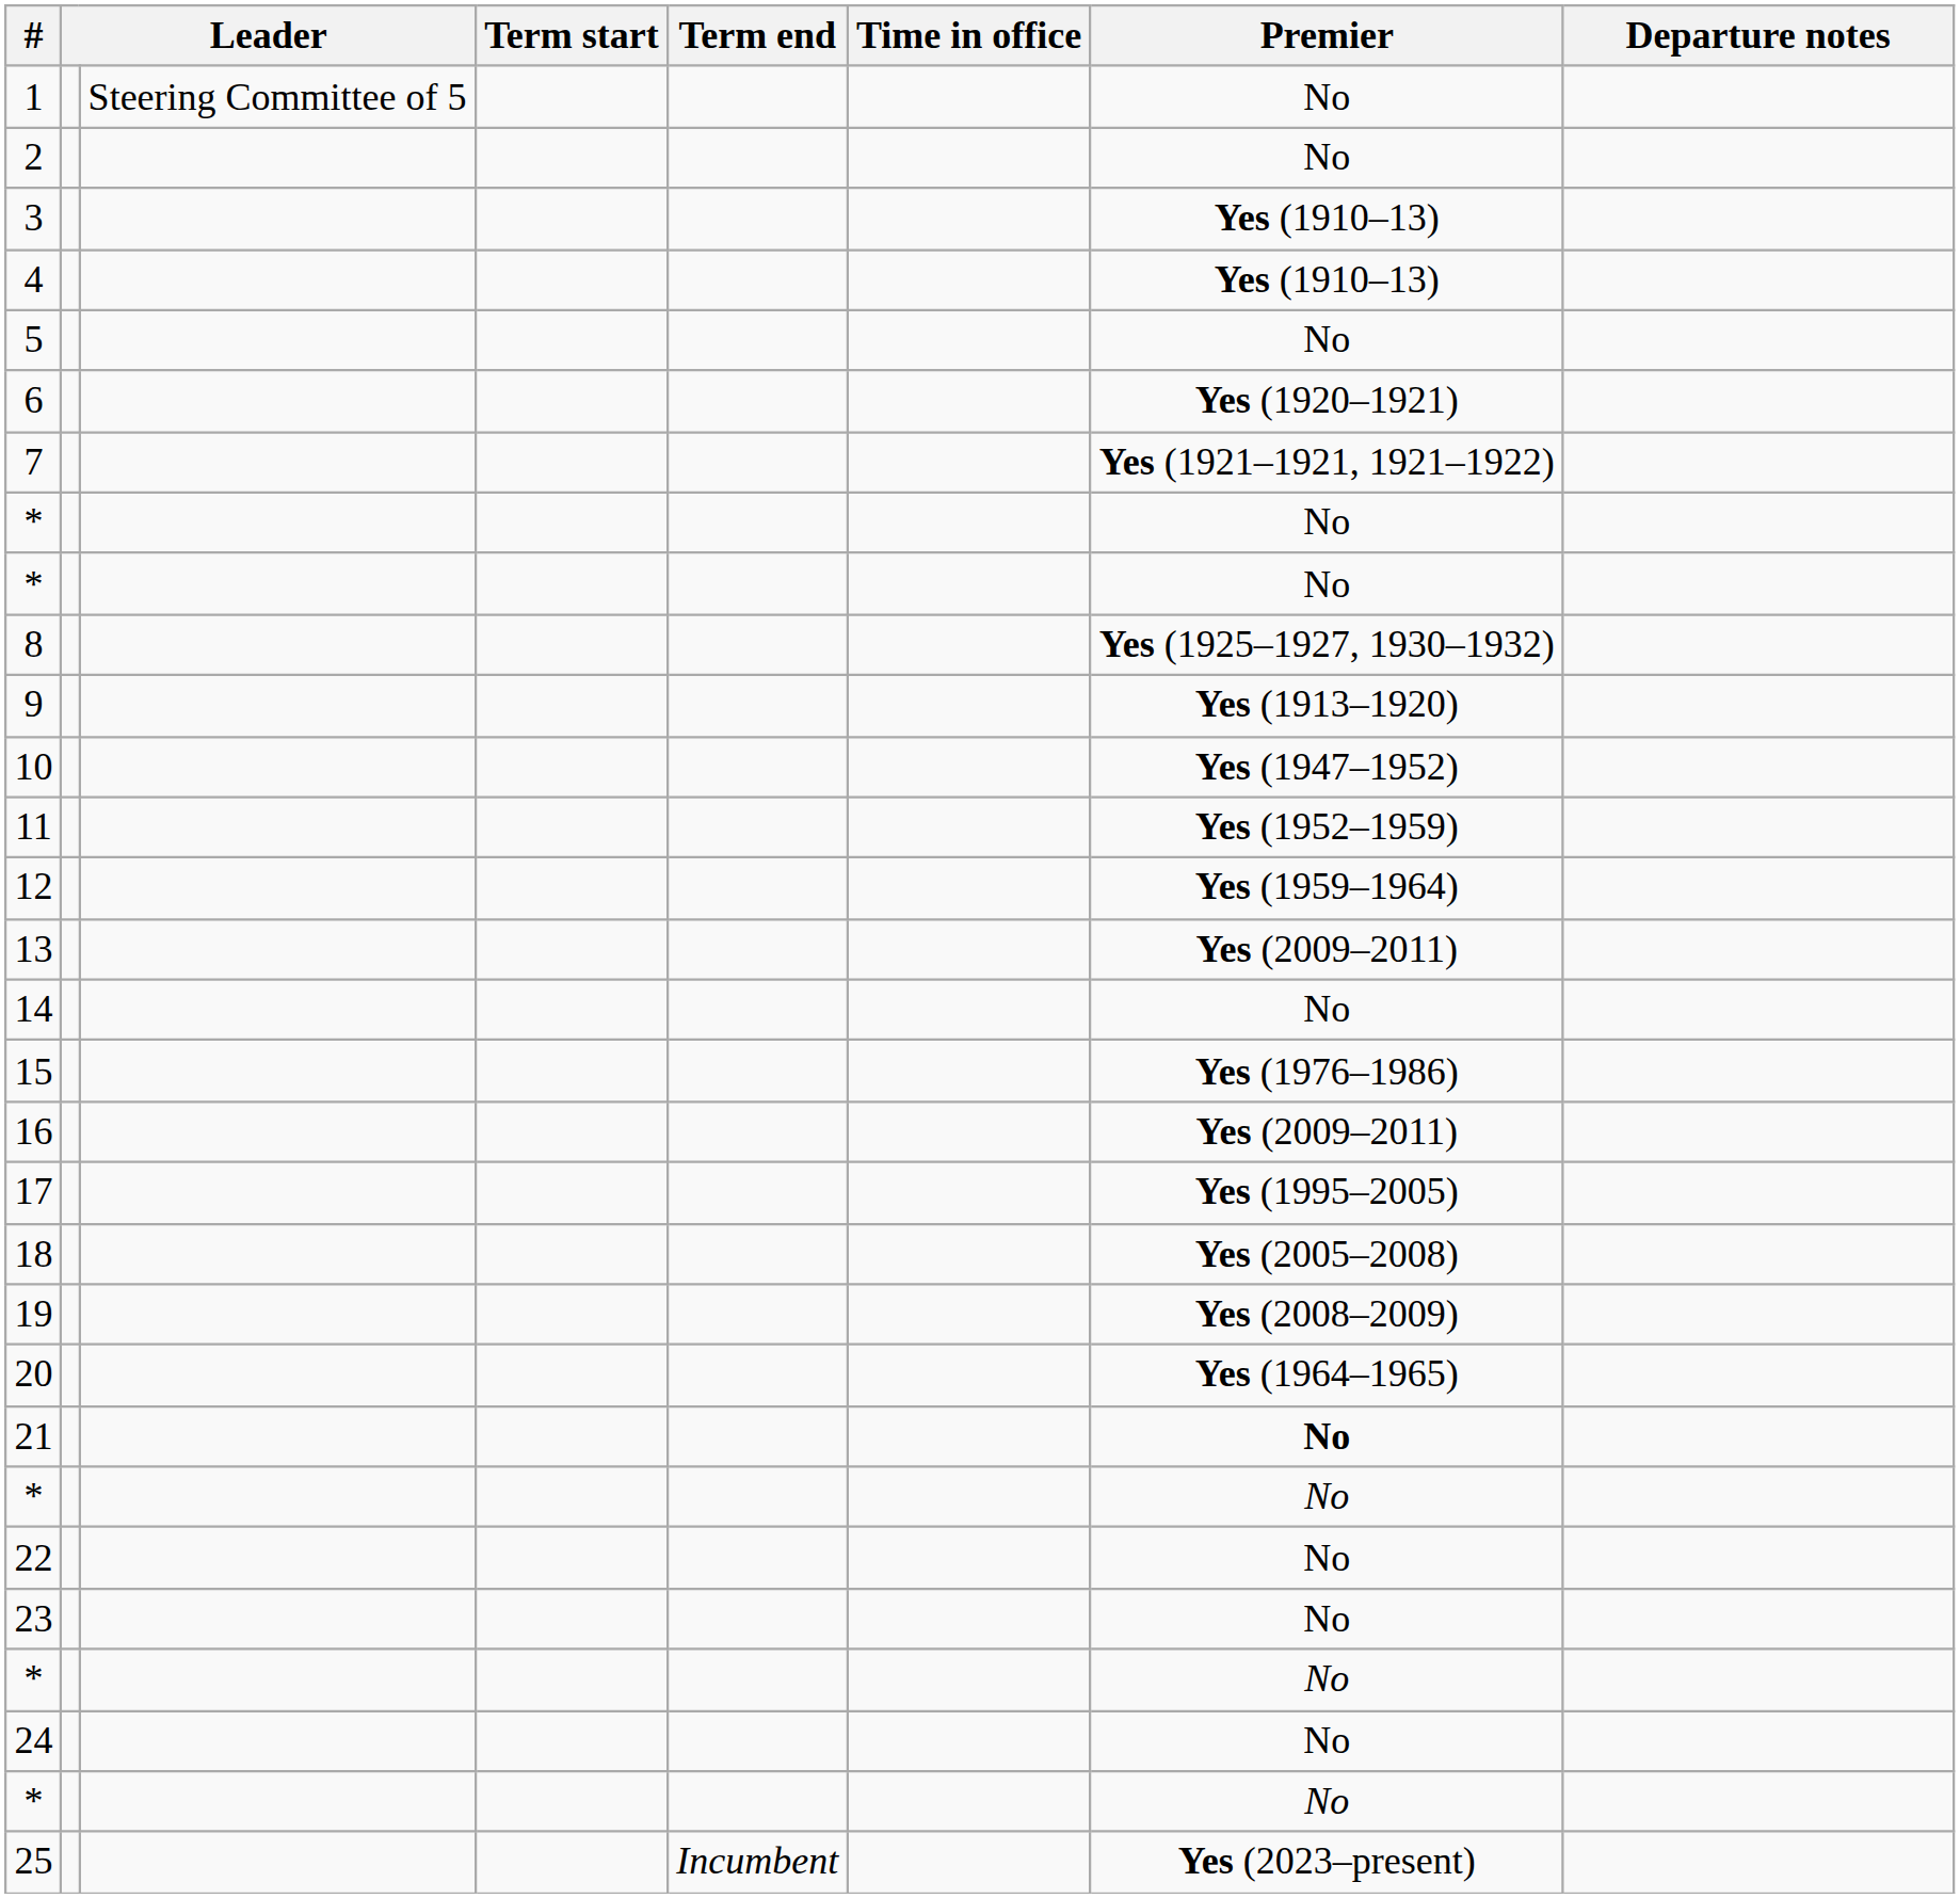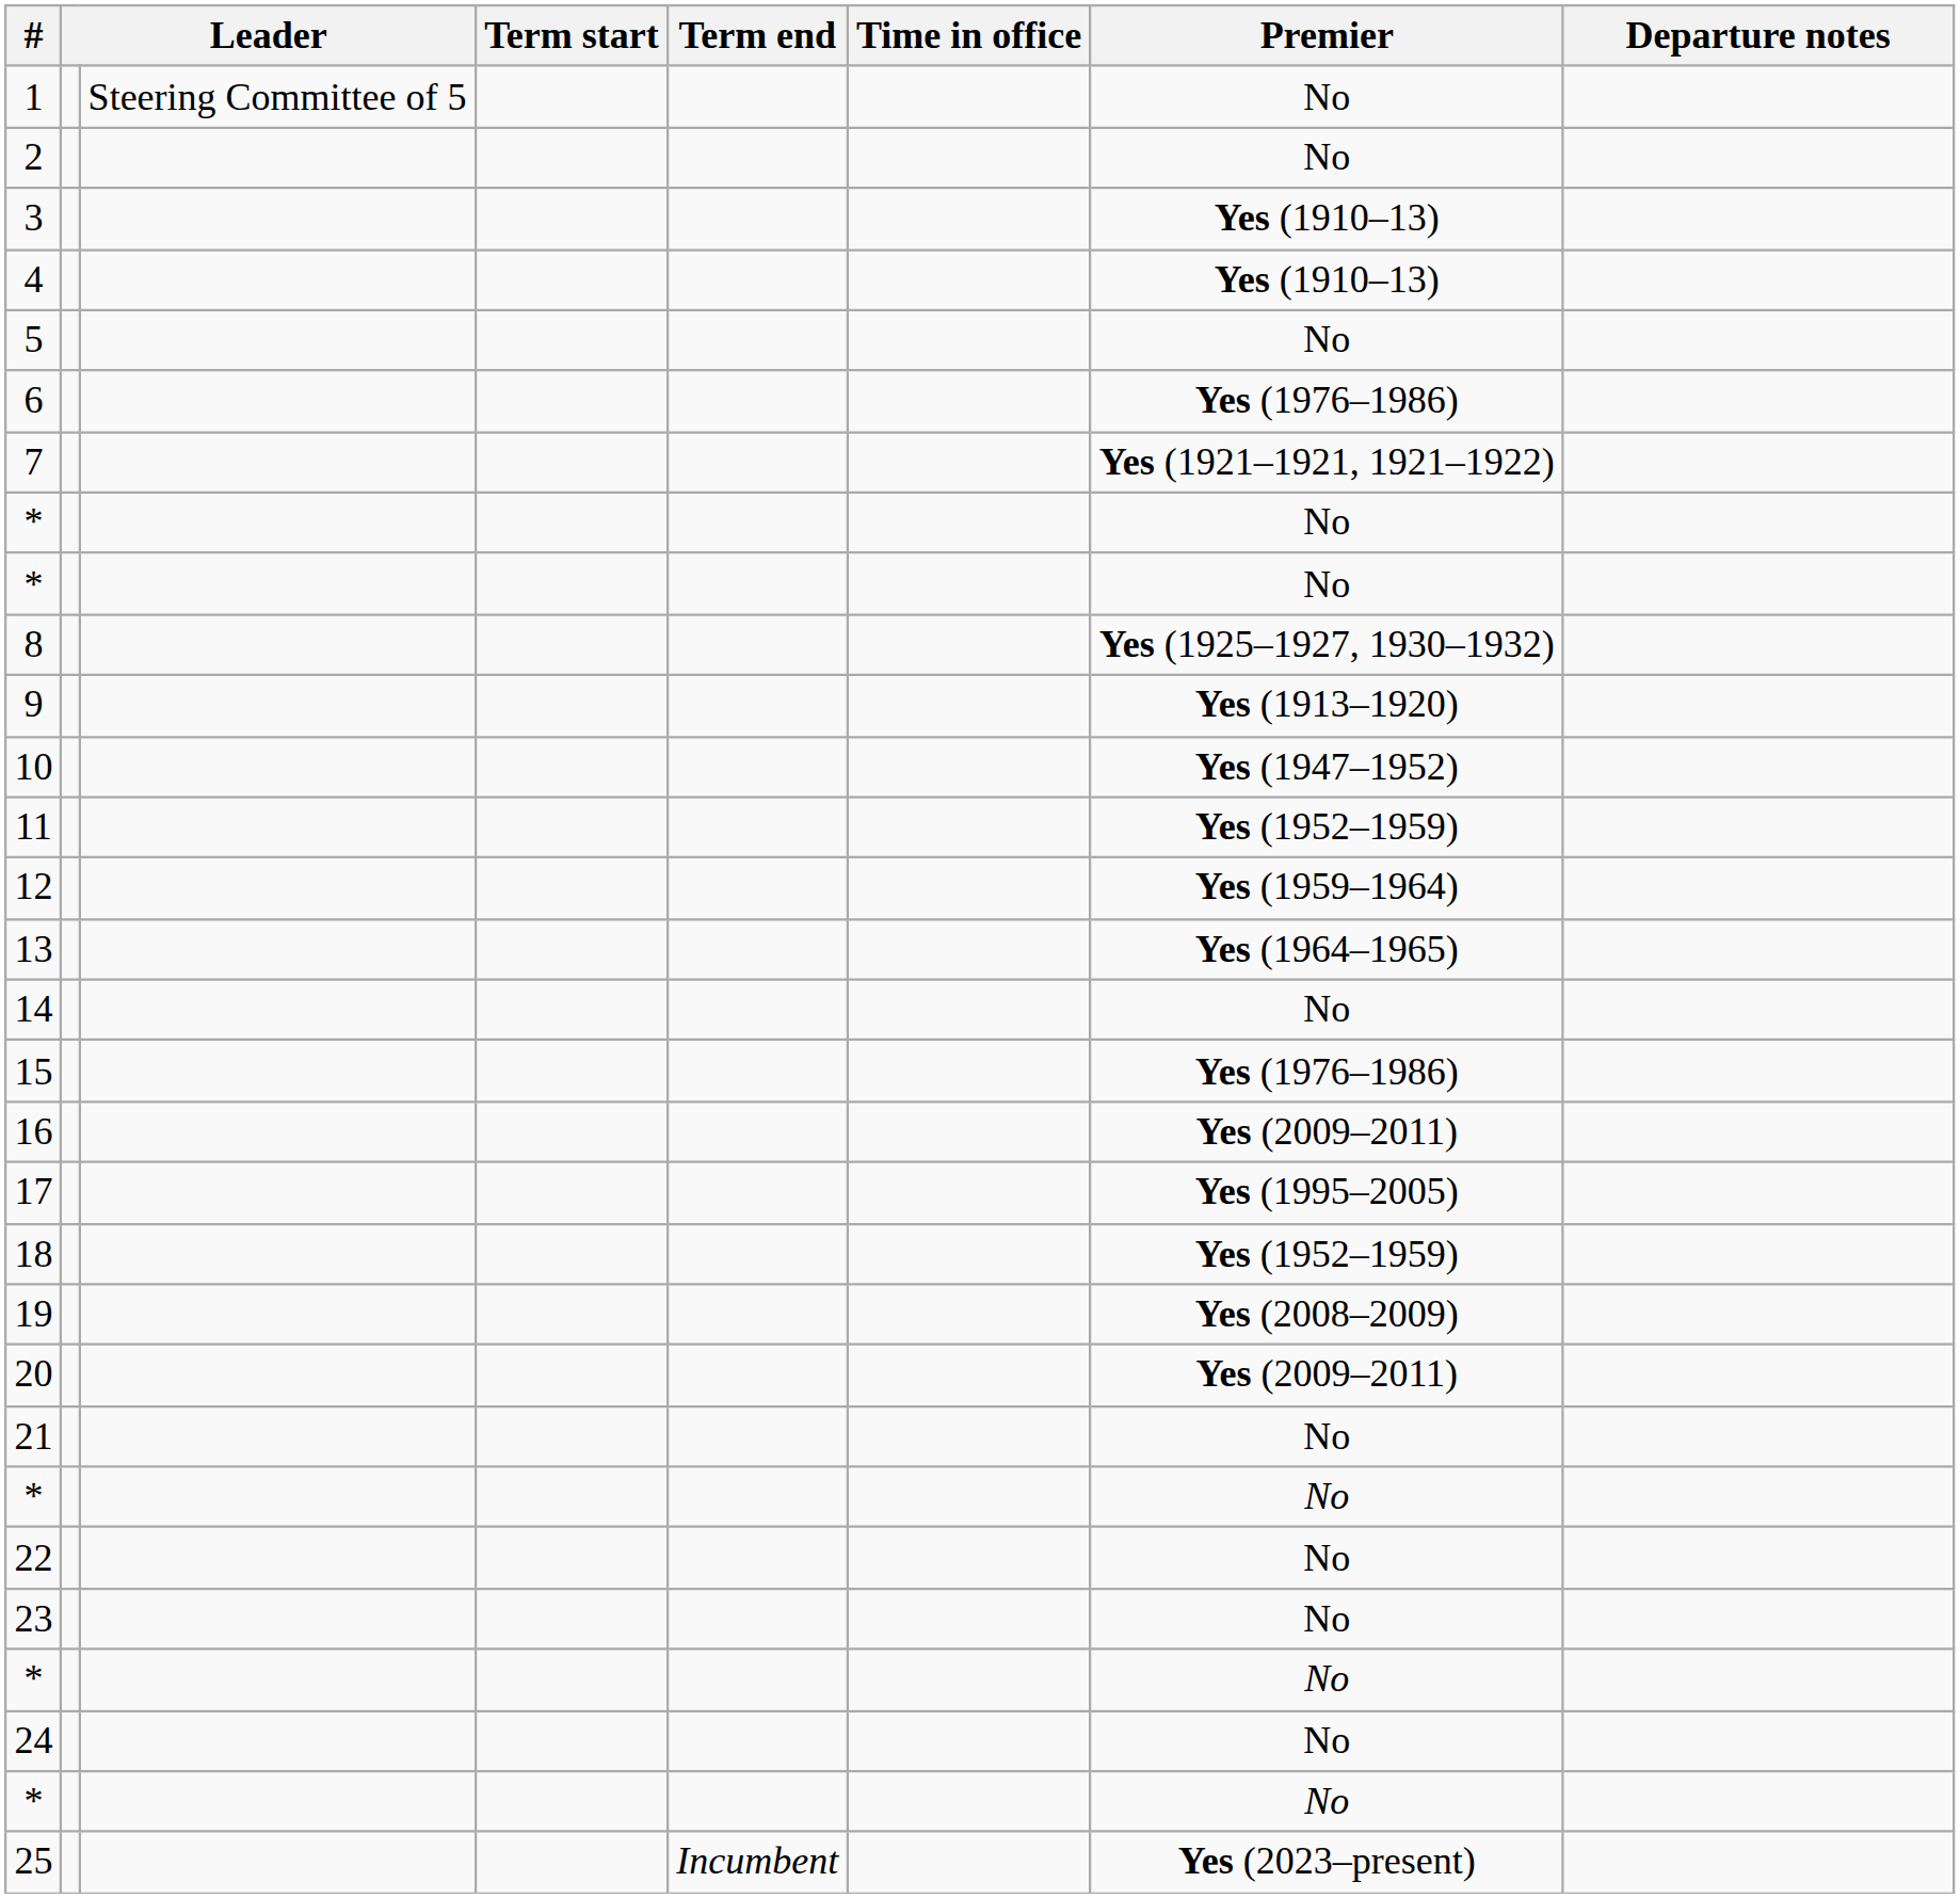 <table class="wikitable sortable">
 <tr>
 <th>#</th>
 <th colspan=2>Leader</th>
 <th>Term start</th>
 <th>Term end</th>
 <th>Time in office</th>
 <th>Premier</th>
 <th width=20%>Departure notes</th>
 </tr>
 <tr align=center>
 <td>1</td>
 <td></td>
 <td>Steering Committee of 5</td>
 <td></td>
 <td></td>
 <td></td>
 <td>No</td>
 <td></td>
 </tr>
 <tr align=center>
 <td>2</td>
 <td></td>
 <td></td>
 <td></td>
 <td></td>
 <td></td>
 <td>No</td>
 <td></td>
 </tr>
 <tr align=center>
 <td>3</td>
 <td></td>
 <td></td>
 <td></td>
 <td></td>
 <td></td>
 <td><strong>Yes</strong> (1910–13)</td>
 <td></td>
 </tr>
 <tr align=center>
 <td>4</td>
 <td></td>
 <td></td>
 <td></td>
 <td></td>
 <td></td>
 <td><strong>Yes</strong> (1910–13)</td>
 <td></td>
 </tr>
 <tr align=center>
 <td>5</td>
 <td></td>
 <td></td>
 <td></td>
 <td></td>
 <td></td>
 <td>No</td>
 <td></td>
 </tr>
 <tr align=center>
 <td>6</td>
 <td></td>
 <td></td>
 <td></td>
 <td></td>
 <td></td>
-<td><strong>Yes</strong> (1920–1921)</td>
+<td><strong>Yes</strong> (1976–1986)</td>
 <td></td>
 </tr>
 <tr align=center>
 <td>7</td>
 <td></td>
 <td></td>
 <td></td>
 <td></td>
 <td></td>
 <td><strong>Yes</strong> (1921–1921, 1921–1922)</td>
 <td></td>
 </tr>
 <tr align=center>
 <td>*</td>
 <td></td>
 <td></td>
 <td></td>
 <td></td>
 <td></td>
 <td>No</td>
 <td></td>
 </tr>
 <tr align=center>
 <td>*</td>
 <td></td>
 <td></td>
 <td></td>
 <td></td>
 <td></td>
 <td>No</td>
 <td></td>
 </tr>
 <tr align=center>
 <td>8</td>
 <td></td>
 <td></td>
 <td></td>
 <td></td>
 <td></td>
 <td><strong>Yes</strong> (1925–1927, 1930–1932)</td>
 <td></td>
 </tr>
 <tr align=center>
 <td>9</td>
 <td></td>
 <td></td>
 <td></td>
 <td></td>
 <td></td>
 <td><strong>Yes</strong> (1913–1920)<br></td>
 <td></td>
 </tr>
 <tr align=center>
 <td>10</td>
 <td></td>
 <td></td>
 <td></td>
 <td></td>
 <td></td>
 <td><strong>Yes</strong> (1947–1952)</td>
 <td></td>
 </tr>
 <tr align=center>
 <td>11</td>
 <td></td>
 <td></td>
 <td></td>
 <td></td>
 <td></td>
 <td><strong>Yes</strong> (1952–1959)</td>
 <td></td>
 </tr>
 <tr align=center>
 <td>12</td>
 <td></td>
 <td></td>
 <td></td>
 <td></td>
 <td></td>
 <td><strong>Yes</strong> (1959–1964)</td>
 <td></td>
 </tr>
 <tr align=center>
 <td>13</td>
 <td></td>
 <td></td>
 <td></td>
 <td></td>
 <td></td>
-<td><strong>Yes</strong> (2009–2011)</td>
+<td><strong>Yes</strong> (1964–1965)</td>
 <td></td>
 </tr>
 <tr align=center>
 <td>14</td>
 <td></td>
 <td></td>
 <td></td>
 <td></td>
 <td></td>
 <td>No</td>
 <td></td>
 </tr>
 <tr align=center>
 <td>15</td>
 <td></td>
 <td></td>
 <td></td>
 <td></td>
 <td></td>
 <td><strong>Yes</strong> (1976–1986)</td>
 <td></td>
 </tr>
 <tr align=center>
 <td>16</td>
 <td></td>
 <td></td>
 <td></td>
 <td></td>
 <td></td>
 <td><strong>Yes</strong> (2009–2011)</td>
 <td></td>
 </tr>
 <tr align=center>
 <td>17</td>
 <td></td>
 <td></td>
 <td></td>
 <td></td>
 <td></td>
 <td><strong>Yes</strong> (1995–2005)</td>
 <td></td>
 </tr>
 <tr align=center>
 <td>18</td>
 <td></td>
 <td></td>
 <td></td>
 <td></td>
 <td></td>
-<td><strong>Yes</strong> (2005–2008)</td>
+<td><strong>Yes</strong> (1952–1959)</td>
 <td></td>
 </tr>
 <tr align=center>
 <td>19</td>
 <td></td>
 <td></td>
 <td></td>
 <td></td>
 <td></td>
 <td><strong>Yes</strong> (2008–2009)</td>
 <td></td>
 </tr>
 <tr align=center>
 <td>20</td>
 <td></td>
 <td></td>
 <td></td>
 <td></td>
 <td></td>
-<td><strong>Yes</strong> (1964–1965)</td>
+<td><strong>Yes</strong> (2009–2011)</td>
 <td></td>
 </tr>
 <tr align=center>
 <td>21</td>
 <td></td>
 <td></td>
 <td></td>
 <td></td>
 <td></td>
-<td><strong>No</strong></td>
+<td>No</td>
 <td></td>
 </tr>
 <tr align=center>
 <td>*</td>
 <td></td>
 <td><em></em></td>
 <td><em></em></td>
 <td><em></em></td>
 <td><em></em></td>
 <td><em>No</em></td>
 <td><em></em></td>
 </tr>
 <tr align=center>
 <td>22</td>
 <td></td>
 <td></td>
 <td></td>
 <td></td>
 <td></td>
 <td>No</td>
 <td></td>
 </tr>
 <tr align=center>
 <td>23</td>
 <td></td>
 <td></td>
 <td></td>
 <td></td>
 <td></td>
 <td>No</td>
 <td></td>
 </tr>
 <tr align=center>
 <td>*</td>
 <td></td>
 <td><em></em></td>
 <td><em></em></td>
 <td><em></em></td>
 <td><em></em></td>
 <td><em>No</em></td>
 <td><em></em></td>
 </tr>
 <tr align=center>
 <td>24</td>
 <td></td>
 <td></td>
 <td></td>
 <td></td>
 <td></td>
 <td>No</td>
 <td></td>
 </tr>
 <tr align=center>
 <td>*</td>
 <td></td>
 <td><em></em></td>
 <td><em></em></td>
 <td><em></em></td>
 <td><em></em></td>
 <td><em>No</em></td>
 <td><em></em></td>
 </tr>
 <tr align=center>
 <td>25</td>
 <td></td>
 <td></td>
 <td></td>
 <td><em>Incumbent</em></td>
 <td></td>
 <td><strong>Yes</strong> (2023–present)</td>
 <td></td>
 </tr>
 </table>
